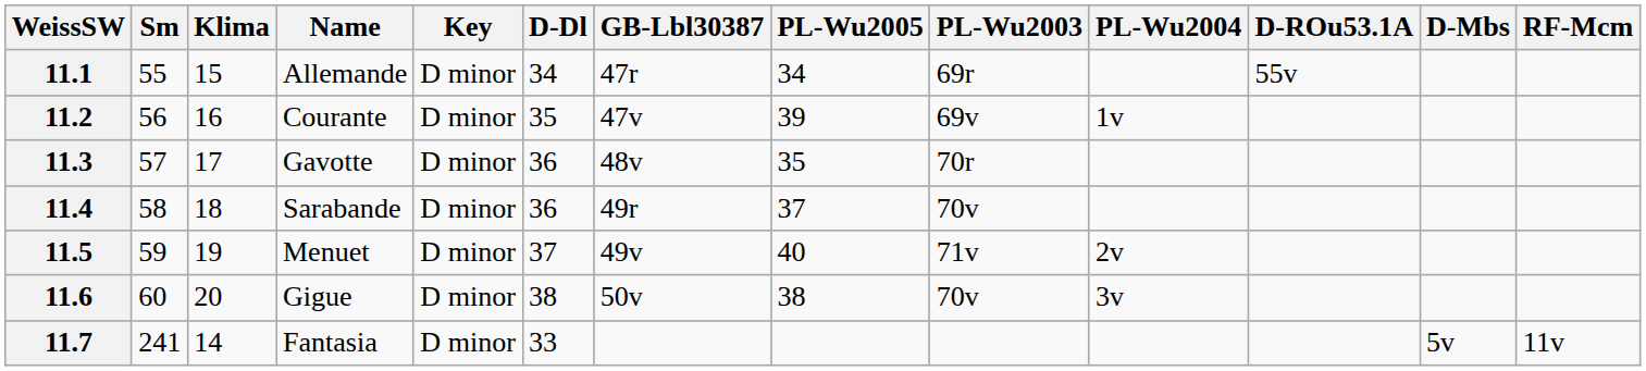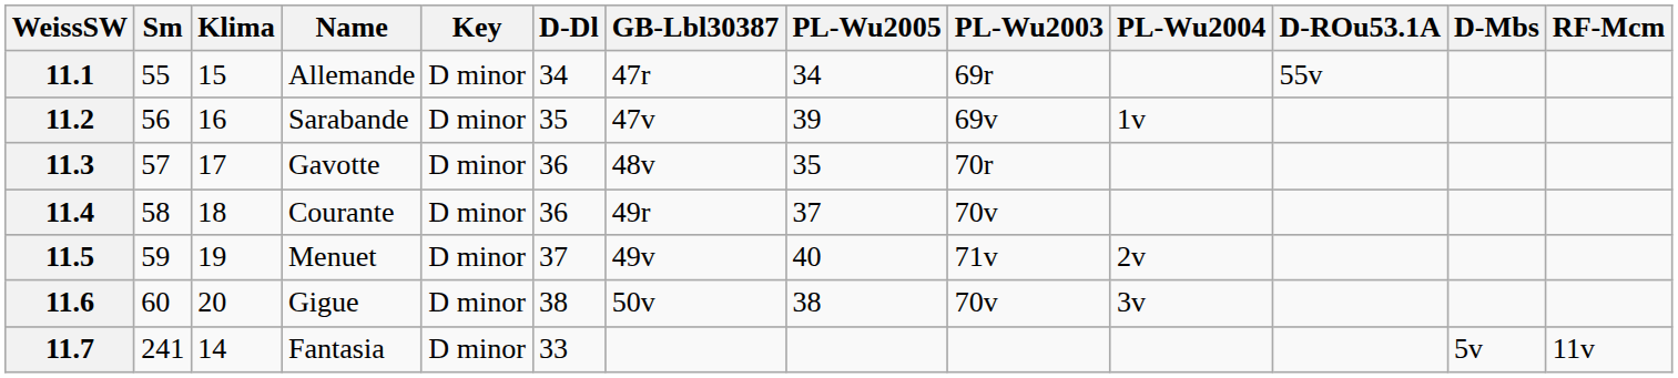 <table border="1" class="wikitable sortable">
 <tr>
 <th data-sort-type="number">WeissSW</th>
 <th>Sm</th>
 <th>Klima</th>
 <th class="unsortable">Name</th>
 <th class="unsortable">Key</th>
 <th>D-Dl</th>
 <th>GB-Lbl30387</th>
 <th>PL-Wu2005</th>
 <th>PL-Wu2003</th>
 <th>PL-Wu2004</th>
 <th>D-ROu53.1A</th>
 <th>D-Mbs</th>
 <th>RF-Mcm</th>
 </tr>
 <tr>
 <th data-sort-value="1">11.1</th>
 <td>55</td>
 <td>15</td>
 <td>Allemande</td>
 <td>D minor</td>
 <td>34</td>
 <td>47r</td>
 <td>34</td>
 <td>69r</td>
 <td></td>
 <td>55v</td>
 <td></td>
 <td></td>
 </tr>
 <tr>
 <th data-sort-value="2">11.2</th>
 <td>56</td>
 <td>16</td>
-<td>Courante</td>
+<td>Sarabande</td>
 <td>D minor</td>
 <td>35</td>
 <td>47v</td>
 <td>39</td>
 <td>69v</td>
 <td>1v</td>
 <td></td>
 <td></td>
 <td></td>
 </tr>
 <tr>
 <th data-sort-value="3">11.3</th>
 <td>57</td>
 <td>17</td>
 <td>Gavotte</td>
 <td>D minor</td>
 <td>36</td>
 <td>48v</td>
 <td>35</td>
 <td>70r</td>
 <td></td>
 <td></td>
 <td></td>
 <td></td>
 </tr>
 <tr>
 <th data-sort-value="4">11.4</th>
 <td>58</td>
 <td>18</td>
-<td>Sarabande</td>
+<td>Courante</td>
 <td>D minor</td>
 <td>36</td>
 <td>49r</td>
 <td>37</td>
 <td>70v</td>
 <td></td>
 <td></td>
 <td></td>
 <td></td>
 </tr>
 <tr>
 <th data-sort-value="5">11.5</th>
 <td>59</td>
 <td>19</td>
 <td>Menuet</td>
 <td>D minor</td>
 <td>37</td>
 <td>49v</td>
 <td>40</td>
 <td>71v</td>
 <td>2v</td>
 <td></td>
 <td></td>
 <td></td>
 </tr>
 <tr>
 <th data-sort-value="6">11.6</th>
 <td>60</td>
 <td>20</td>
 <td>Gigue</td>
 <td>D minor</td>
 <td>38</td>
 <td>50v</td>
 <td>38</td>
 <td>70v</td>
 <td>3v</td>
 <td></td>
 <td></td>
 <td></td>
 </tr>
 <tr>
 <th data-sort-value="7">11.7</th>
 <td>241</td>
 <td>14</td>
 <td>Fantasia</td>
 <td>D minor</td>
 <td>33</td>
 <td></td>
 <td></td>
 <td></td>
 <td></td>
 <td></td>
 <td>5v</td>
 <td>11v</td>
 </tr>
 </table>
